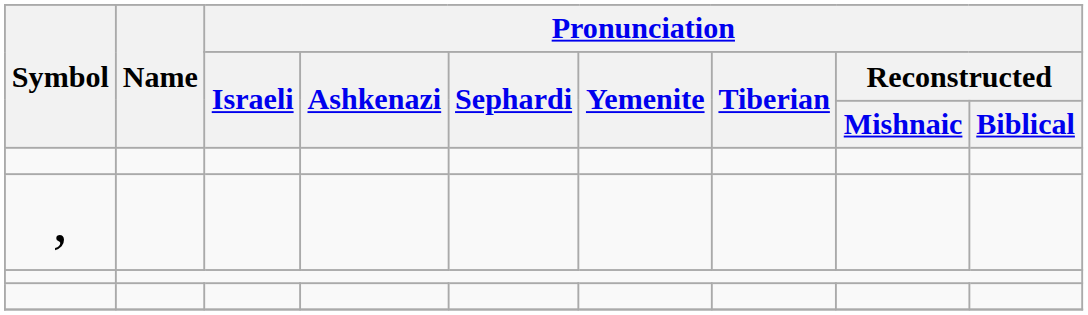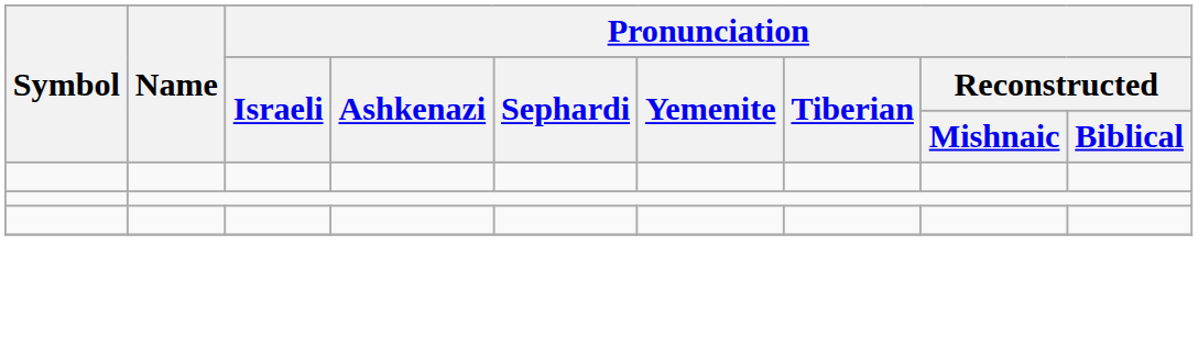 <table class="wikitable">
 <tr>
 <th rowspan=3>Symbol</th>
 <th rowspan=3>Name</th>
 <th ! colspan=7><a href='#'>Pronunciation</a></th>
 </tr>
 <tr>
 <th ! rowspan=2><a href='#'>Israeli</a></th>
 <th ! rowspan=2><a href='#'>Ashkenazi</a></th>
 <th ! rowspan=2><a href='#'>Sephardi</a></th>
 <th ! rowspan=2><a href='#'>Yemenite</a></th>
 <th ! rowspan=2><a href='#'>Tiberian</a></th>
 <th ! colspan=2>Reconstructed</th>
 </tr>
 <tr>
 <th><a href='#'>Mishnaic</a></th>
 <th><a href='#'>Biblical</a></th>
 </tr>
 <tr>
 <td align="center" style="font-size:200%"></td>
 <td><em></em></td>
 <td></td>
 <td></td>
 <td></td>
 <td></td>
 <td></td>
 <td></td>
 <td></td>
 </tr>
 <tr>
-<td align="center" style="font-size:200%">, </td>
-<td><em></em></td>
-<td></td>
-<td></td>
-<td></td>
-<td></td>
-<td></td>
-<td></td>
-<td></td>
-</tr>
-<tr>
 <td></td>
 </tr>
 <tr>
 <td align="center" style="font-size:200%"></td>
 <td><em></em></td>
 <td></td>
 <td></td>
 <td></td>
 <td></td>
 <td></td>
 <td></td>
 <td></td>
 </tr>
 <tr>
 </tr>
 </table>
